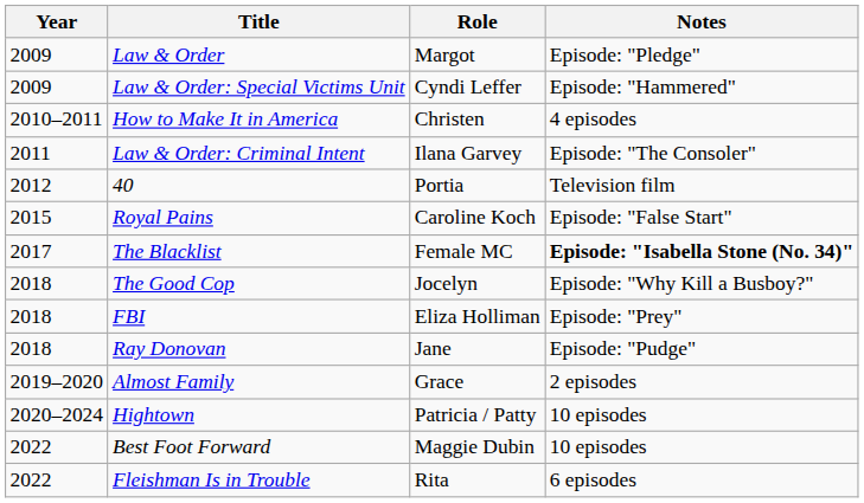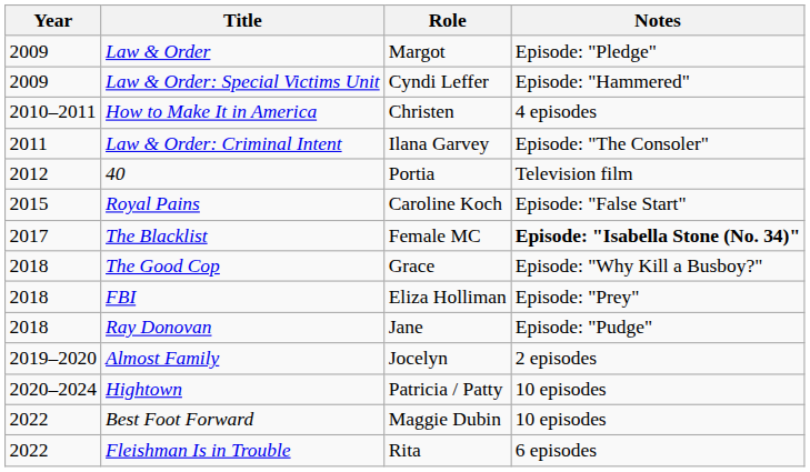 <table class="wikitable sortable">
 <tr>
 <th>Year</th>
 <th>Title</th>
 <th>Role</th>
 <th>Notes</th>
 </tr>
 <tr>
 <td>2009</td>
 <td><em><a href='#'>Law & Order</a></em></td>
 <td>Margot</td>
 <td>Episode: "Pledge"</td>
 </tr>
 <tr>
 <td>2009</td>
 <td><em><a href='#'>Law & Order: Special Victims Unit</a></em></td>
 <td>Cyndi Leffer</td>
 <td>Episode: "Hammered"</td>
 </tr>
 <tr>
 <td>2010–2011</td>
 <td><em><a href='#'>How to Make It in America</a></em></td>
 <td>Christen</td>
 <td>4 episodes</td>
 </tr>
 <tr>
 <td>2011</td>
 <td><em><a href='#'>Law & Order: Criminal Intent</a></em></td>
 <td>Ilana Garvey</td>
 <td>Episode: "The Consoler"</td>
 </tr>
 <tr>
 <td>2012</td>
 <td><em>40</em></td>
 <td>Portia</td>
 <td>Television film</td>
 </tr>
 <tr>
 <td>2015</td>
 <td><em><a href='#'>Royal Pains</a></em></td>
 <td>Caroline Koch</td>
 <td>Episode: "False Start"</td>
 </tr>
 <tr>
 <td>2017</td>
 <td><a href='#'><em>The Blacklist</em></a></td>
 <td>Female MC</td>
 <td><strong>Episode: "Isabella Stone (No. 34)"</strong></td>
 </tr>
 <tr>
 <td>2018</td>
 <td><a href='#'><em>The Good Cop</em></a></td>
-<td>Jocelyn</td>
+<td>Grace</td>
 <td>Episode: "Why Kill a Busboy?"</td>
 </tr>
 <tr>
 <td>2018</td>
 <td><a href='#'><em>FBI</em></a></td>
 <td>Eliza Holliman</td>
 <td>Episode: "Prey"</td>
 </tr>
 <tr>
 <td>2018</td>
 <td><em><a href='#'>Ray Donovan</a></em></td>
 <td>Jane</td>
 <td>Episode: "Pudge"</td>
 </tr>
 <tr>
 <td>2019–2020</td>
 <td><em><a href='#'>Almost Family</a></em></td>
-<td>Grace</td>
+<td>Jocelyn</td>
 <td>2 episodes</td>
 </tr>
 <tr>
 <td>2020–2024</td>
 <td><em><a href='#'>Hightown</a></em></td>
 <td>Patricia / Patty</td>
 <td>10 episodes</td>
 </tr>
 <tr>
 <td>2022</td>
 <td><em>Best Foot Forward</em></td>
 <td>Maggie Dubin</td>
 <td>10 episodes</td>
 </tr>
 <tr>
 <td>2022</td>
 <td><em><a href='#'>Fleishman Is in Trouble</a></em></td>
 <td>Rita</td>
 <td>6 episodes</td>
 </tr>
 </table>
